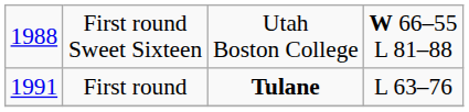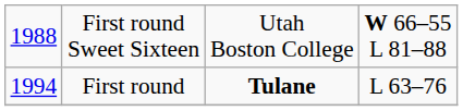 <table class="wikitable">
 <tr align="center">
 <td><a href='#'>1988</a></td>
 <td>First round<br>Sweet Sixteen</td>
 <td>Utah<br>Boston College</td>
 <td><strong>W</strong> 66–55<br>L 81–88</td>
 </tr>
 <tr align="center">
-<td><a href='#'>1991</a></td>
+<td><a href='#'>1994</a></td>
 <td>First round</td>
 <td><strong>Tulane</strong></td>
 <td>L 63–76</td>
 </tr>
 <tr align="center">
 </tr>
 </table>
